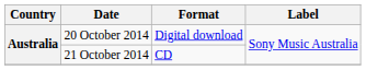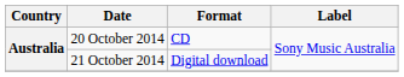 <table class="wikitable plainrowheaders">
 <tr>
 <th scope="col">Country</th>
 <th scope="col">Date</th>
 <th scope="col">Format</th>
 <th scope="col">Label</th>
 </tr>
 <tr>
 <th scope="row" rowspan="2">Australia</th>
 <td>20 October 2014</td>
-<td><a href='#'>Digital download</a></td>
+<td><a href='#'>CD</a></td>
 <td rowspan="2"><a href='#'>Sony Music Australia</a></td>
 </tr>
 <tr>
 <td>21 October 2014</td>
-<td><a href='#'>CD</a></td>
+<td><a href='#'>Digital download</a></td>
 </tr>
 <tr>
 </tr>
 </table>
